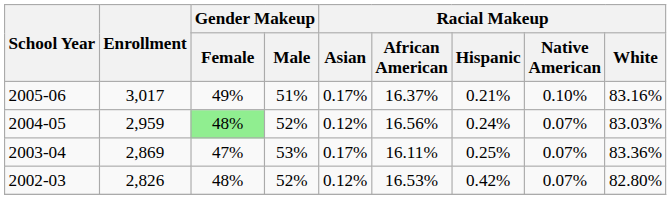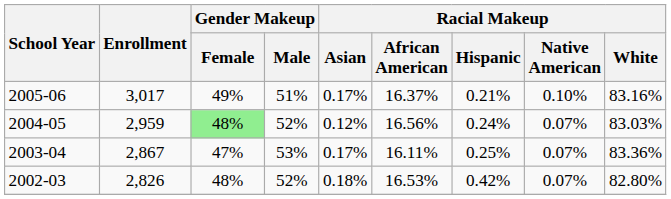 <table class="wikitable" style="font-size: 95%;">
 <tr>
 <th rowspan="2">School Year</th>
 <th rowspan="2">Enrollment</th>
 <th colspan="2">Gender Makeup</th>
 <th colspan="5">Racial Makeup</th>
 </tr>
 <tr>
 <th>Female</th>
 <th>Male</th>
 <th>Asian</th>
 <th>African <br>American</th>
 <th>Hispanic</th>
 <th>Native <br>American</th>
 <th>White</th>
 </tr>
 <tr>
 <td align="left">2005-06</td>
 <td align="center">3,017</td>
 <td align="center">49%</td>
 <td align="center">51%</td>
 <td align="center">0.17%</td>
 <td align="center">16.37%</td>
 <td align="center">0.21%</td>
 <td align="center">0.10%</td>
 <td align="center">83.16%</td>
 </tr>
 <tr>
 <td align="left">2004-05</td>
 <td align="center">2,959</td>
 <td align="center" style="background: lightgreen;">48%</td>
 <td align="center">52%</td>
 <td align="center">0.12%</td>
 <td align="center">16.56%</td>
 <td align="center">0.24%</td>
 <td align="center">0.07%</td>
 <td align="center">83.03%</td>
 </tr>
 <tr>
 <td align="left">2003-04</td>
-<td align="center">2,869</td>
+<td align="center">2,867</td>
 <td align="center">47%</td>
 <td align="center">53%</td>
 <td align="center">0.17%</td>
 <td align="center">16.11%</td>
 <td align="center">0.25%</td>
 <td align="center">0.07%</td>
 <td align="center">83.36%</td>
 </tr>
 <tr>
 <td align="left">2002-03</td>
 <td align="center">2,826</td>
 <td align="center">48%</td>
 <td align="center">52%</td>
-<td align="center">0.12%</td>
+<td align="center">0.18%</td>
 <td align="center">16.53%</td>
 <td align="center">0.42%</td>
 <td align="center">0.07%</td>
 <td align="center">82.80%</td>
 </tr>
 <tr>
 </tr>
 </table>
